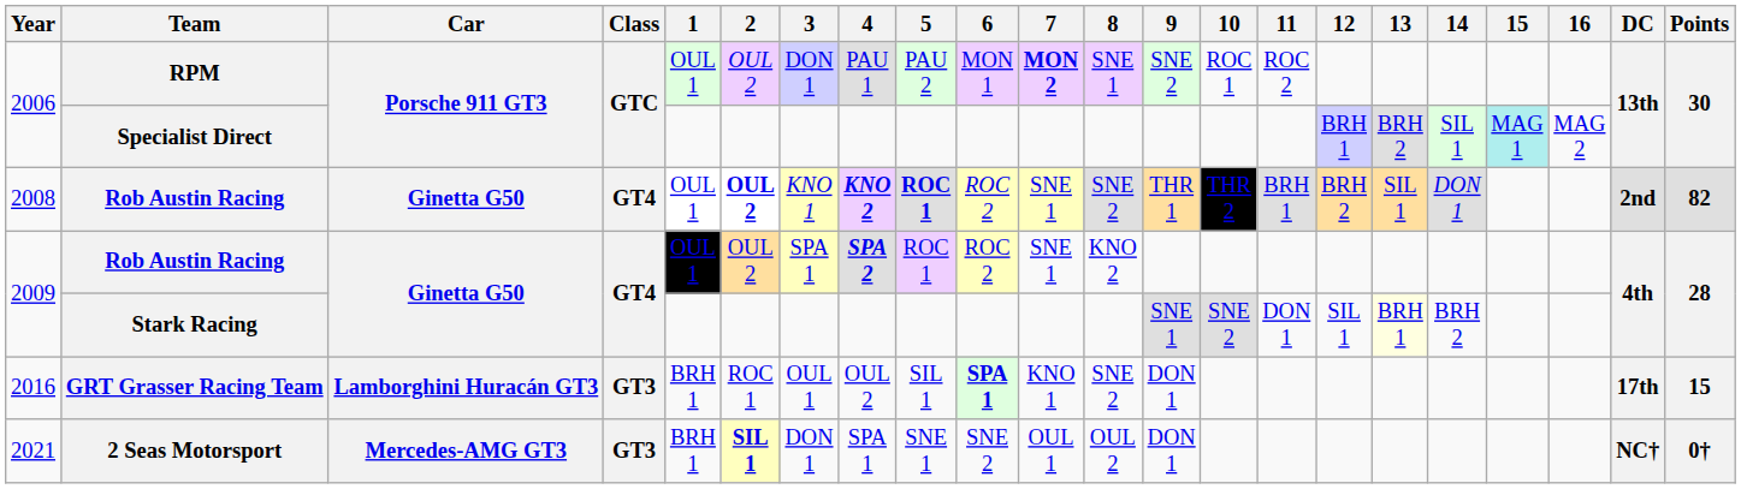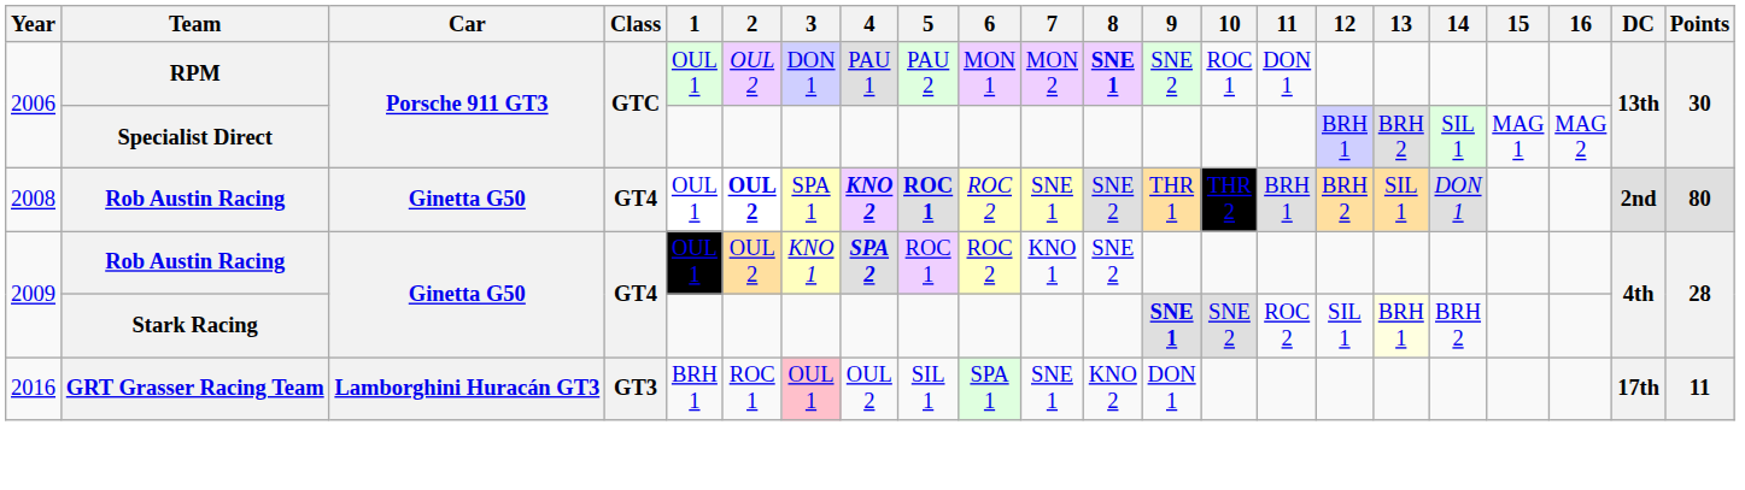 <table class="wikitable" style="text-align:center; font-size:85%">
 <tr>
 <th>Year</th>
 <th>Team</th>
 <th>Car</th>
 <th>Class</th>
 <th>1</th>
 <th>2</th>
 <th>3</th>
 <th>4</th>
 <th>5</th>
 <th>6</th>
 <th>7</th>
 <th>8</th>
 <th>9</th>
 <th>10</th>
 <th>11</th>
 <th>12</th>
 <th>13</th>
 <th>14</th>
 <th>15</th>
 <th>16</th>
 <th>DC</th>
 <th>Points</th>
 </tr>
 <tr>
 <td rowspan=2><a href='#'>2006</a></td>
 <th>RPM</th>
 <th rowspan=2 nowrap><a href='#'>Porsche 911 GT3</a></th>
 <th rowspan=2>GTC</th>
 <td style="background:#DFFFDF;"><a href='#'>OUL<br>1</a><br></td>
 <td style="background:#EFCFFF;"><em><a href='#'>OUL<br>2</a></em><br></td>
 <td style="background:#CFCFFF;"><a href='#'>DON<br>1</a><br></td>
 <td style="background:#DFDFDF;"><a href='#'>PAU<br>1</a><br></td>
 <td style="background:#DFFFDF;"><a href='#'>PAU<br>2</a><br></td>
 <td style="background:#EFCFFF;"><a href='#'>MON<br>1</a><br></td>
-<td style="background:#EFCFFF;"><strong><a href='#'>MON<br>2</a><br></strong></td>
-<td style="background:#EFCFFF;"><a href='#'>SNE<br>1</a><br></td>
+<td style="background:#EFCFFF;"><a href='#'>MON<br>2</a><br></td>
+<td style="background:#EFCFFF;"><strong><a href='#'>SNE<br>1</a><br></strong></td>
 <td style="background:#DFFFDF;"><a href='#'>SNE<br>2</a><br></td>
 <td><a href='#'>ROC<br>1</a></td>
-<td><a href='#'>ROC<br>2</a></td>
+<td><a href='#'>DON<br>1</a></td>
 <td></td>
 <td></td>
 <td></td>
 <td></td>
 <td></td>
 <th rowspan=2>13th</th>
 <th rowspan=2>30</th>
 </tr>
 <tr>
 <th nowrap>Specialist Direct</th>
 <td></td>
 <td></td>
 <td></td>
 <td></td>
 <td></td>
 <td></td>
 <td></td>
 <td></td>
 <td></td>
 <td></td>
 <td></td>
 <td style="background:#CFCFFF;"><a href='#'>BRH<br>1</a><br></td>
 <td style="background:#DFDFDF;"><a href='#'>BRH<br>2</a><br></td>
 <td style="background:#DFFFDF;"><a href='#'>SIL<br>1</a><br></td>
-<td style="background: paleturquoise;"><a href='#'>MAG<br>1</a></td>
+<td><a href='#'>MAG<br>1</a></td>
 <td><a href='#'>MAG<br>2</a></td>
 </tr>
 <tr>
 <td><a href='#'>2008</a></td>
 <th nowrap><a href='#'>Rob Austin Racing</a></th>
 <th nowrap><a href='#'>Ginetta G50</a></th>
 <th>GT4</th>
 <td style="background:#FFFFFF;"><a href='#'>OUL<br>1</a><br></td>
 <td style="background:#FFFFFF;"><strong><a href='#'>OUL<br>2</a></strong><br></td>
-<td style="background:#FFFFBF;"><em><a href='#'>KNO<br>1</a></em><br></td>
+<td style="background:#FFFFBF;"><a href='#'>SPA<br>1</a><br></td>
 <td style="background:#EFCFFF;"><strong><em><a href='#'>KNO<br>2</a></em></strong><br></td>
 <td style="background:#DFDFDF;"><strong><a href='#'>ROC<br>1</a></strong><br></td>
 <td style="background:#FFFFBF;"><em><a href='#'>ROC<br>2</a></em><br></td>
 <td style="background:#FFFFBF;"><a href='#'>SNE<br>1</a><br></td>
 <td style="background:#DFDFDF;"><a href='#'>SNE<br>2</a><br></td>
 <td style="background:#FFDF9F;"><a href='#'>THR<br>1</a><br></td>
 <td style="background:#000000; color:white"><a href='#'><span>THR<br>2</span></a><br></td>
 <td style="background:#DFDFDF;"><a href='#'>BRH<br>1</a><br></td>
 <td style="background:#FFDF9F;"><a href='#'>BRH<br>2</a><br></td>
 <td style="background:#FFDF9F;"><a href='#'>SIL<br>1</a><br></td>
 <td style="background:#DFDFDF;"><em><a href='#'>DON<br>1</a></em><br></td>
 <td></td>
 <td></td>
 <th style="background:#DFDFDF;">2nd</th>
-<th style="background:#DFDFDF;">82</th>
+<th style="background:#DFDFDF;">80</th>
 </tr>
 <tr>
 <td rowspan=2><a href='#'>2009</a></td>
 <th nowrap><a href='#'>Rob Austin Racing</a></th>
 <th rowspan=2 nowrap><a href='#'>Ginetta G50</a></th>
 <th rowspan=2>GT4</th>
 <td style="background:#000000; color:white"><a href='#'><span>OUL<br>1</span></a><br></td>
 <td style="background:#FFDF9F;"><a href='#'>OUL<br>2</a><br></td>
-<td style="background:#FFFFBF;"><a href='#'>SPA<br>1</a><br></td>
+<td style="background:#FFFFBF;"><em><a href='#'>KNO<br>1</a></em><br></td>
 <td style="background:#DFDFDF;"><strong><em><a href='#'>SPA<br>2</a></em></strong><br></td>
 <td style="background:#EFCFFF;"><a href='#'>ROC<br>1</a><br></td>
 <td style="background:#FFFFBF;"><a href='#'>ROC<br>2</a><br></td>
-<td><a href='#'>SNE<br>1</a></td>
-<td><a href='#'>KNO<br>2</a></td>
+<td><a href='#'>KNO<br>1</a></td>
+<td><a href='#'>SNE<br>2</a></td>
 <td></td>
 <td></td>
 <td></td>
 <td></td>
 <td></td>
 <td></td>
 <td></td>
 <td></td>
 <th rowspan=2>4th</th>
 <th rowspan=2>28</th>
 </tr>
 <tr>
 <th nowrap>Stark Racing</th>
 <td></td>
 <td></td>
 <td></td>
 <td></td>
 <td></td>
 <td></td>
 <td></td>
 <td></td>
-<td style="background:#DFDFDF;"><a href='#'>SNE<br>1</a><br></td>
+<td style="background:#DFDFDF;"><strong><a href='#'>SNE<br>1</a><br></strong></td>
 <td style="background:#DFDFDF;"><a href='#'>SNE<br>2</a><br></td>
-<td><a href='#'>DON<br>1</a></td>
+<td><a href='#'>ROC<br>2</a></td>
 <td><a href='#'>SIL<br>1</a></td>
 <td style="background: lightyellow;"><a href='#'>BRH<br>1</a></td>
 <td><a href='#'>BRH<br>2</a></td>
 <td></td>
 <td></td>
 </tr>
 <tr>
 <td><a href='#'>2016</a></td>
 <th nowrap><a href='#'>GRT Grasser Racing Team</a></th>
 <th nowrap><a href='#'>Lamborghini Huracán GT3</a></th>
 <th>GT3</th>
 <td><a href='#'>BRH<br>1</a></td>
 <td><a href='#'>ROC<br>1</a></td>
-<td><a href='#'>OUL<br>1</a></td>
+<td style="background: pink;"><a href='#'>OUL<br>1</a></td>
 <td><a href='#'>OUL<br>2</a></td>
 <td><a href='#'>SIL<br>1</a></td>
-<td style="background:#DFFFDF;"><strong><a href='#'>SPA<br>1</a><br></strong></td>
-<td><a href='#'>KNO<br>1</a></td>
-<td><a href='#'>SNE<br>2</a></td>
+<td style="background:#DFFFDF;"><a href='#'>SPA<br>1</a><br></td>
+<td><a href='#'>SNE<br>1</a></td>
+<td><a href='#'>KNO<br>2</a></td>
 <td><a href='#'>DON<br>1</a></td>
 <td></td>
 <td></td>
 <td></td>
 <td></td>
 <td></td>
 <td></td>
 <td></td>
 <th>17th</th>
-<th>15</th>
-</tr>
-<tr>
-<td><a href='#'>2021</a></td>
-<th nowrap>2 Seas Motorsport</th>
-<th nowrap><a href='#'>Mercedes-AMG GT3</a></th>
-<th>GT3</th>
-<td><a href='#'>BRH<br>1</a></td>
-<td style="background:#FFFFBF;"><strong><a href='#'>SIL<br>1</a></strong><br></td>
-<td><a href='#'>DON<br>1</a></td>
-<td><a href='#'>SPA<br>1</a></td>
-<td><a href='#'>SNE<br>1</a></td>
-<td><a href='#'>SNE<br>2</a></td>
-<td><a href='#'>OUL<br>1</a></td>
-<td><a href='#'>OUL<br>2</a></td>
-<td><a href='#'>DON<br>1</a></td>
-<td></td>
-<td></td>
-<td></td>
-<td></td>
-<td></td>
-<td></td>
-<td></td>
-<th>NC†</th>
-<th>0†</th>
+<th>11</th>
 </tr>
 </table>
